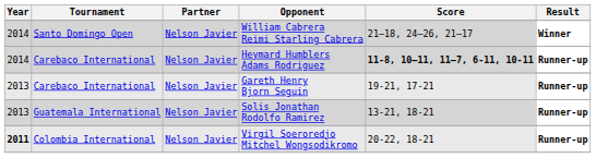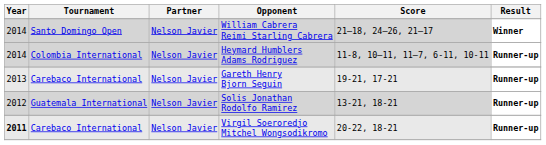 <table class="sortable wikitable" style="font-size: 90%;">
 <tr>
 <th>Year</th>
 <th>Tournament</th>
 <th>Partner</th>
 <th>Opponent</th>
 <th>Score</th>
 <th>Result</th>
 </tr>
 <tr>
 </tr>
 <tr style="background:#D5D5D5">
 <td align="center">2014</td>
 <td align="left"><a href='#'>Santo Domingo Open</a></td>
 <td align="left"> <a href='#'>Nelson Javier</a></td>
 <td align="left"> <a href='#'>William Cabrera</a><br> <a href='#'>Reimi Starling Cabrera</a></td>
 <td align="left">21–18, 24–26, 21–17</td>
 <td style="text-align:left; background:white"> <strong>Winner</strong></td>
 </tr>
 <tr>
 </tr>
 <tr style="background:#D5D5D5">
 <td align="center">2014</td>
-<td align="left"><a href='#'>Carebaco International</a></td>
+<td align="left"><a href='#'>Colombia International</a></td>
 <td align="left"> <a href='#'>Nelson Javier</a></td>
 <td align="left"> <a href='#'>Heymard Humblers</a><br> <a href='#'>Adams Rodriguez</a></td>
-<td align="left"><strong>11-8, 10–11, 11–7, 6-11, 10-11</strong></td>
+<td align="left">11-8, 10–11, 11–7, 6-11, 10-11</td>
 <td style="text-align:left; background:white"> <strong>Runner-up</strong></td>
 </tr>
 <tr>
 </tr>
 <tr style="background:#E9E9E9">
 <td align="center">2013</td>
 <td align="left"><a href='#'>Carebaco International</a></td>
 <td align="left"> <a href='#'>Nelson Javier</a></td>
 <td align="left"> <a href='#'>Gareth Henry</a><br> <a href='#'>Bjorn Seguin</a></td>
 <td align="left">19-21, 17-21</td>
 <td style="text-align:left; background:white"> <strong>Runner-up</strong></td>
 </tr>
 <tr>
 </tr>
 <tr style="background:#D5D5D5">
-<td align="center">2013</td>
+<td align="center">2012</td>
 <td align="left"><a href='#'>Guatemala International</a></td>
 <td align="left"> <a href='#'>Nelson Javier</a></td>
 <td align="left"> <a href='#'>Solis Jonathan</a><br> <a href='#'>Rodolfo Ramirez</a></td>
 <td align="left">13-21, 18-21</td>
 <td style="text-align:left; background:white"> <strong>Runner-up</strong></td>
 </tr>
 <tr>
 </tr>
 <tr style="background:#E9E9E9">
 <td align="center"><strong>2011</strong></td>
-<td align="left"><a href='#'>Colombia International</a></td>
+<td align="left"><a href='#'>Carebaco International</a></td>
 <td align="left"> <a href='#'>Nelson Javier</a></td>
 <td align="left"> <a href='#'>Virgil Soeroredjo</a><br> <a href='#'>Mitchel Wongsodikromo</a></td>
 <td align="left">20-22, 18-21</td>
 <td style="text-align:left; background:white"> <strong>Runner-up</strong></td>
 </tr>
 <tr>
 </tr>
 </table>
